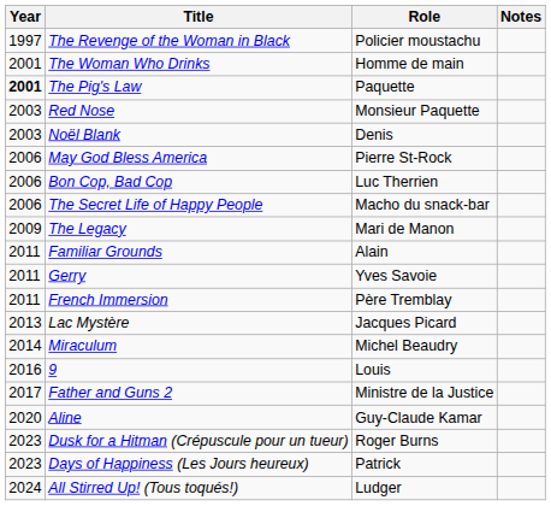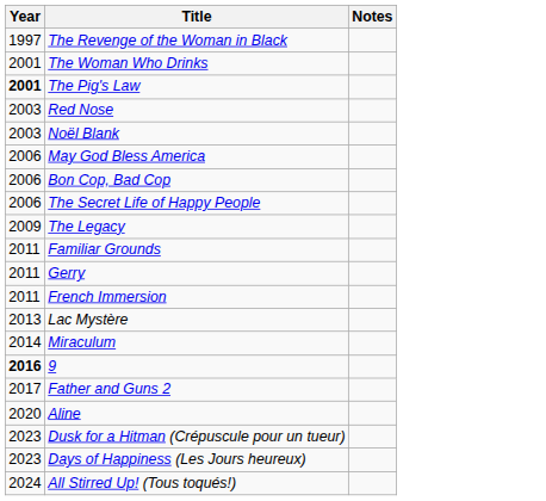 <table class="wikitable sortable">
 <tr>
 <th>Year</th>
 <th>Title</th>
-<th>Role</th>
 <th>Notes</th>
 </tr>
 <tr>
 <td>1997</td>
 <td><em><a href='#'>The Revenge of the Woman in Black</a></em></td>
-<td>Policier moustachu</td>
 <td></td>
 </tr>
 <tr>
 <td>2001</td>
 <td><em><a href='#'>The Woman Who Drinks</a></em></td>
-<td>Homme de main</td>
 <td></td>
 </tr>
 <tr>
 <td><strong>2001</strong></td>
 <td><em><a href='#'>The Pig's Law</a></em></td>
-<td>Paquette</td>
 <td></td>
 </tr>
 <tr>
 <td>2003</td>
 <td><em><a href='#'>Red Nose</a></em></td>
-<td>Monsieur Paquette</td>
 <td></td>
 </tr>
 <tr>
 <td>2003</td>
 <td><em><a href='#'>Noël Blank</a></em></td>
-<td>Denis</td>
 <td></td>
 </tr>
 <tr>
 <td>2006</td>
 <td><em><a href='#'>May God Bless America</a></em></td>
-<td>Pierre St-Rock</td>
 <td></td>
 </tr>
 <tr>
 <td>2006</td>
 <td><em><a href='#'>Bon Cop, Bad Cop</a></em></td>
-<td>Luc Therrien</td>
 <td></td>
 </tr>
 <tr>
 <td>2006</td>
 <td><em><a href='#'>The Secret Life of Happy People</a></em></td>
-<td>Macho du snack-bar</td>
 <td></td>
 </tr>
 <tr>
 <td>2009</td>
 <td><em><a href='#'>The Legacy</a></em></td>
-<td>Mari de Manon</td>
 <td></td>
 </tr>
 <tr>
 <td>2011</td>
 <td><em><a href='#'>Familiar Grounds</a></em></td>
-<td>Alain</td>
 <td></td>
 </tr>
 <tr>
 <td>2011</td>
 <td><em><a href='#'>Gerry</a></em></td>
-<td>Yves Savoie</td>
 <td></td>
 </tr>
 <tr>
 <td>2011</td>
 <td><em><a href='#'>French Immersion</a></em></td>
-<td>Père Tremblay</td>
 <td></td>
 </tr>
 <tr>
 <td>2013</td>
 <td><em>Lac Mystère</em></td>
-<td>Jacques Picard</td>
 <td></td>
 </tr>
 <tr>
 <td>2014</td>
 <td><em><a href='#'>Miraculum</a></em></td>
-<td>Michel Beaudry</td>
 <td></td>
 </tr>
 <tr>
-<td>2016</td>
+<td><strong>2016</strong></td>
 <td><em><a href='#'>9</a></em></td>
-<td>Louis</td>
 <td></td>
 </tr>
 <tr>
 <td>2017</td>
 <td><em><a href='#'>Father and Guns 2</a></em></td>
-<td>Ministre de la Justice</td>
 <td></td>
 </tr>
 <tr>
 <td>2020</td>
 <td><em><a href='#'>Aline</a></em></td>
-<td>Guy-Claude Kamar</td>
 <td></td>
 </tr>
 <tr>
 <td>2023</td>
 <td><em><a href='#'>Dusk for a Hitman</a> (Crépuscule pour un tueur)</em></td>
-<td>Roger Burns</td>
 <td></td>
 </tr>
 <tr>
 <td>2023</td>
 <td><em><a href='#'>Days of Happiness</a> (Les Jours heureux)</em></td>
-<td>Patrick</td>
 <td></td>
 </tr>
 <tr>
 <td>2024</td>
 <td><em><a href='#'>All Stirred Up!</a> (Tous toqués!)</em></td>
-<td>Ludger</td>
 <td></td>
 </tr>
 </table>
